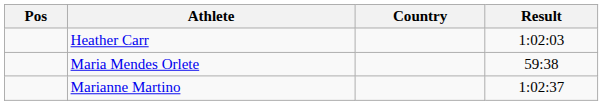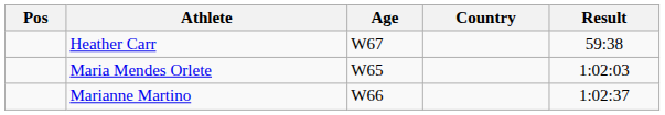 <table class="wikitable"  style="text-align:center; width:50%;">
 <tr>
 <th>Pos</th>
 <th>Athlete</th>
+<th>Age</th>
 <th>Country</th>
 <th>Result</th>
 </tr>
 <tr>
 <td align=center></td>
 <td align=left><a href='#'>Heather Carr</a></td>
+<td align=left>W67</td>
+<td align=left></td>
+<td>59:38</td>
+</tr>
+<tr>
+<td align=center></td>
+<td align=left><a href='#'>Maria Mendes Orlete</a></td>
+<td align=left>W65</td>
 <td align=left></td>
 <td>1:02:03</td>
 </tr>
 <tr>
 <td align=center></td>
-<td align=left><a href='#'>Maria Mendes Orlete</a></td>
-<td align=left></td>
-<td>59:38</td>
-</tr>
-<tr>
-<td align=center></td>
 <td align=left><a href='#'>Marianne Martino</a></td>
+<td align=left>W66</td>
 <td align=left></td>
 <td>1:02:37</td>
 </tr>
 </table>
